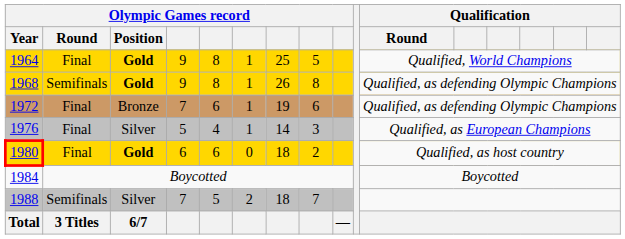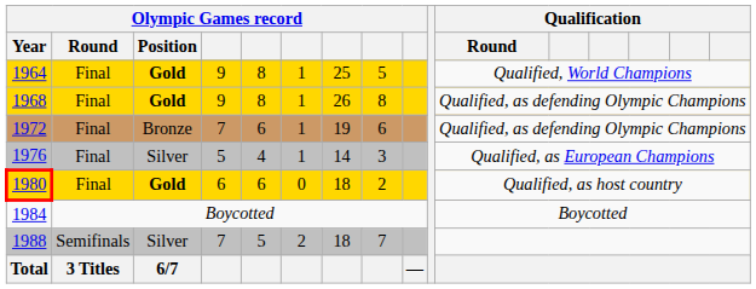 <table class="wikitable" style="text-align: center;">
 <tr>
 <th colspan=9><a href='#'>Olympic Games record</a></th>
 <th rowspan=20></th>
 <th colspan=6>Qualification</th>
 </tr>
 <tr>
 <th>Year</th>
 <th>Round</th>
 <th>Position</th>
 <th width=30></th>
 <th width=30></th>
 <th width=30></th>
 <th width=30></th>
 <th width=30></th>
 <th></th>
 <th>Round</th>
 <th width=30></th>
 <th width=30></th>
 <th width=30></th>
 <th width=30></th>
 <th width=30></th>
 </tr>
 <tr bgcolor=gold>
 <td> <a href='#'>1964</a></td>
 <td>Final</td>
 <td><strong>Gold</strong></td>
 <td>9</td>
 <td>8</td>
 <td>1</td>
 <td>25</td>
 <td>5</td>
 <td></td>
 <td bgcolor=f9f9f9 colspan=6><em>Qualified, <a href='#'>World Champions</a></em></td>
 </tr>
 <tr bgcolor=gold>
 <td> <a href='#'>1968</a></td>
-<td>Semifinals</td>
+<td>Final</td>
 <td><strong>Gold</strong></td>
 <td>9</td>
 <td>8</td>
 <td>1</td>
 <td>26</td>
 <td>8</td>
 <td></td>
 <td bgcolor=f9f9f9 colspan=6><em>Qualified, as defending Olympic Champions</em></td>
 </tr>
 <tr bgcolor=cc9966>
 <td> <a href='#'>1972</a></td>
 <td>Final</td>
 <td>Bronze</td>
 <td>7</td>
 <td>6</td>
 <td>1</td>
 <td>19</td>
 <td>6</td>
 <td></td>
 <td bgcolor=f9f9f9 colspan=6><em>Qualified, as defending Olympic Champions</em></td>
 </tr>
 <tr bgcolor=silver>
 <td> <a href='#'>1976</a></td>
 <td>Final</td>
 <td>Silver</td>
 <td>5</td>
 <td>4</td>
 <td>1</td>
 <td>14</td>
 <td>3</td>
 <td></td>
 <td bgcolor=f9f9f9 colspan=6><em>Qualified, as <a href='#'>European Champions</a></em></td>
 </tr>
 <tr bgcolor=gold>
 <td style="border: 3px solid red"> <a href='#'>1980</a></td>
 <td>Final</td>
 <td><strong>Gold</strong></td>
 <td>6</td>
 <td>6</td>
 <td>0</td>
 <td>18</td>
 <td>2</td>
 <td></td>
 <td bgcolor=f9f9f9 colspan=6><em>Qualified, as host country</em></td>
 </tr>
 <tr>
 <td> <a href='#'>1984</a></td>
 <td colspan=8><em>Boycotted</em></td>
 <td colspan=6><em>Boycotted</em></td>
 </tr>
 <tr bgcolor=silver>
 <td> <a href='#'>1988</a></td>
 <td>Semifinals</td>
 <td>Silver</td>
 <td>7</td>
 <td>5</td>
 <td>2</td>
 <td>18</td>
 <td>7</td>
 <td></td>
 </tr>
 <tr>
 <th>Total</th>
 <th>3 Titles</th>
 <th>6/7</th>
 <th></th>
 <th></th>
 <th></th>
 <th></th>
 <th></th>
 <th>—</th>
 <th colspan=6></th>
 </tr>
 </table>
